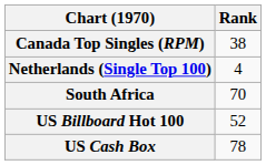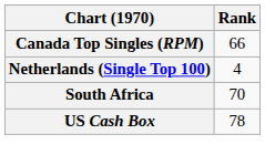 <table class="wikitable sortable plainrowheaders">
 <tr>
 <th>Chart (1970)</th>
 <th>Rank</th>
 </tr>
 <tr>
 <th scope="row">Canada Top Singles (<em>RPM</em>)</th>
-<td style="text-align:center;">38</td>
+<td style="text-align:center;">66</td>
 </tr>
 <tr>
 <th scope="row">Netherlands (<a href='#'>Single Top 100</a>)</th>
 <td align="center">4</td>
 </tr>
 <tr>
 <th scope="row">South Africa</th>
 <td align="center">70</td>
 </tr>
 <tr>
-<th scope="row">US <em>Billboard</em> Hot 100</th>
-<td style="text-align:center;">52</td>
-</tr>
-<tr>
 <th scope="row">US <em>Cash Box</em></th>
 <td style="text-align:center;">78</td>
 </tr>
 </table>
